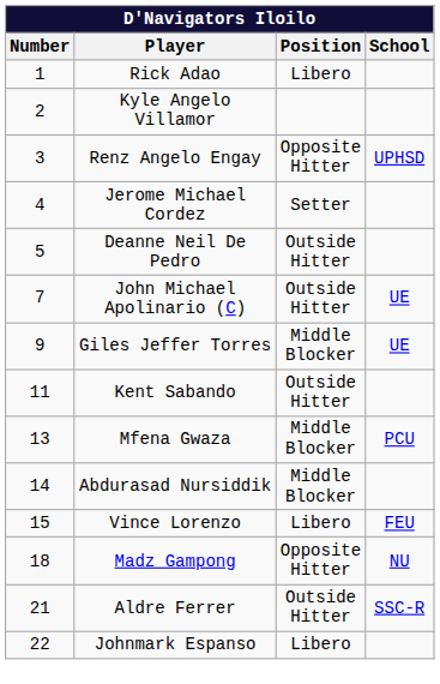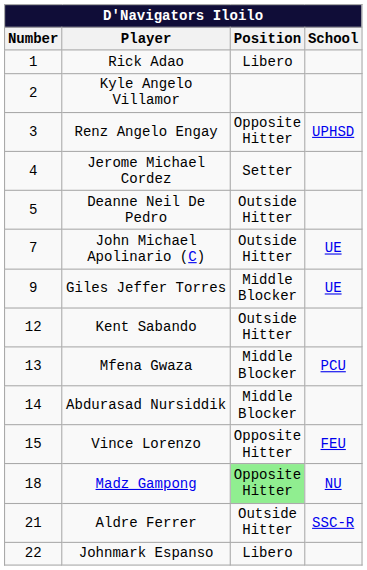 <table class="wikitable sortable" style="text-align:center;">
 <tr>
 <th colspan="5" style= "background: #100D38; color: #FFFFFF; text-align: center"><strong>D'Navigators Iloilo</strong></th>
 </tr>
 <tr>
 <th width=10px>Number</th>
 <th width=150px>Player</th>
 <th width=50px>Position</th>
 <th width=25px>School</th>
 </tr>
 <tr>
 <td style="text-align:center;">1</td>
 <td>Rick Adao</td>
 <td>Libero</td>
 <td></td>
 </tr>
 <tr>
 <td style="text-align:center;">2</td>
 <td>Kyle Angelo Villamor</td>
 <td></td>
 <td></td>
 </tr>
 <tr>
 <td style="text-align:center;">3</td>
 <td>Renz Angelo Engay</td>
 <td>Opposite Hitter</td>
 <td><a href='#'>UPHSD</a></td>
 </tr>
 <tr>
 <td style="text-align:center;">4</td>
 <td>Jerome Michael Cordez</td>
 <td>Setter</td>
 <td></td>
 </tr>
 <tr>
 <td style="text-align:center;">5</td>
 <td>Deanne Neil De Pedro</td>
 <td>Outside Hitter</td>
 <td></td>
 </tr>
 <tr>
 <td style="text-align:center;">7</td>
 <td>John Michael Apolinario (<a href='#'>C</a>)</td>
 <td>Outside Hitter</td>
 <td><a href='#'>UE</a></td>
 </tr>
 <tr>
 <td style="text-align:center;">9</td>
 <td>Giles Jeffer Torres</td>
 <td>Middle Blocker</td>
 <td><a href='#'>UE</a></td>
 </tr>
 <tr>
-<td style="text-align:center;">11</td>
+<td style="text-align:center;">12</td>
 <td>Kent Sabando</td>
 <td>Outside Hitter</td>
 <td></td>
 </tr>
 <tr>
 <td style="text-align:center;">13</td>
 <td>Mfena Gwaza</td>
 <td>Middle Blocker</td>
 <td><a href='#'>PCU</a></td>
 </tr>
 <tr>
 <td style="text-align:center;">14</td>
 <td>Abdurasad Nursiddik</td>
 <td>Middle Blocker</td>
 <td></td>
 </tr>
 <tr>
 <td style="text-align:center;">15</td>
 <td>Vince Lorenzo</td>
-<td>Libero</td>
+<td>Opposite Hitter</td>
 <td><a href='#'>FEU</a></td>
 </tr>
 <tr>
 <td style="text-align:center;">18</td>
 <td><a href='#'>Madz Gampong</a></td>
-<td>Opposite Hitter</td>
+<td style="background: lightgreen;">Opposite Hitter</td>
 <td><a href='#'>NU</a></td>
 </tr>
 <tr>
 <td style="text-align:center;">21</td>
 <td>Aldre Ferrer</td>
 <td>Outside Hitter</td>
 <td><a href='#'>SSC-R</a></td>
 </tr>
 <tr>
 <td style="text-align:center;">22</td>
 <td>Johnmark Espanso</td>
 <td>Libero</td>
 <td></td>
 </tr>
 </table>
